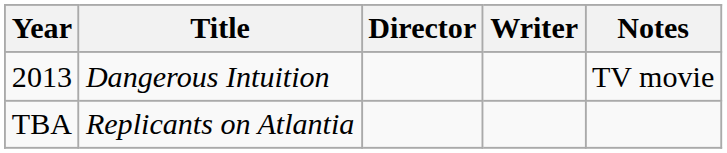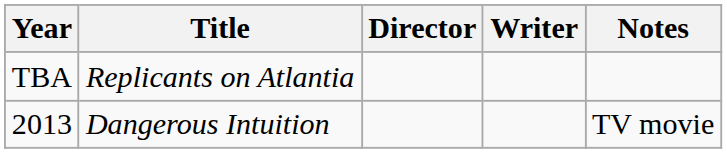 <table class="wikitable">
 <tr>
 <th>Year</th>
 <th>Title</th>
 <th>Director</th>
 <th>Writer</th>
 <th>Notes</th>
 </tr>
 <tr>
+<td>TBA</td>
+<td><em>Replicants on Atlantia</em></td>
+<td></td>
+<td></td>
+<td></td>
+</tr>
+<tr>
 <td>2013</td>
 <td><em>Dangerous Intuition</em></td>
 <td></td>
 <td></td>
 <td>TV movie</td>
 </tr>
-<tr>
-<td>TBA</td>
-<td><em>Replicants on Atlantia</em></td>
-<td></td>
-<td></td>
-<td></td>
-</tr>
 </table>
